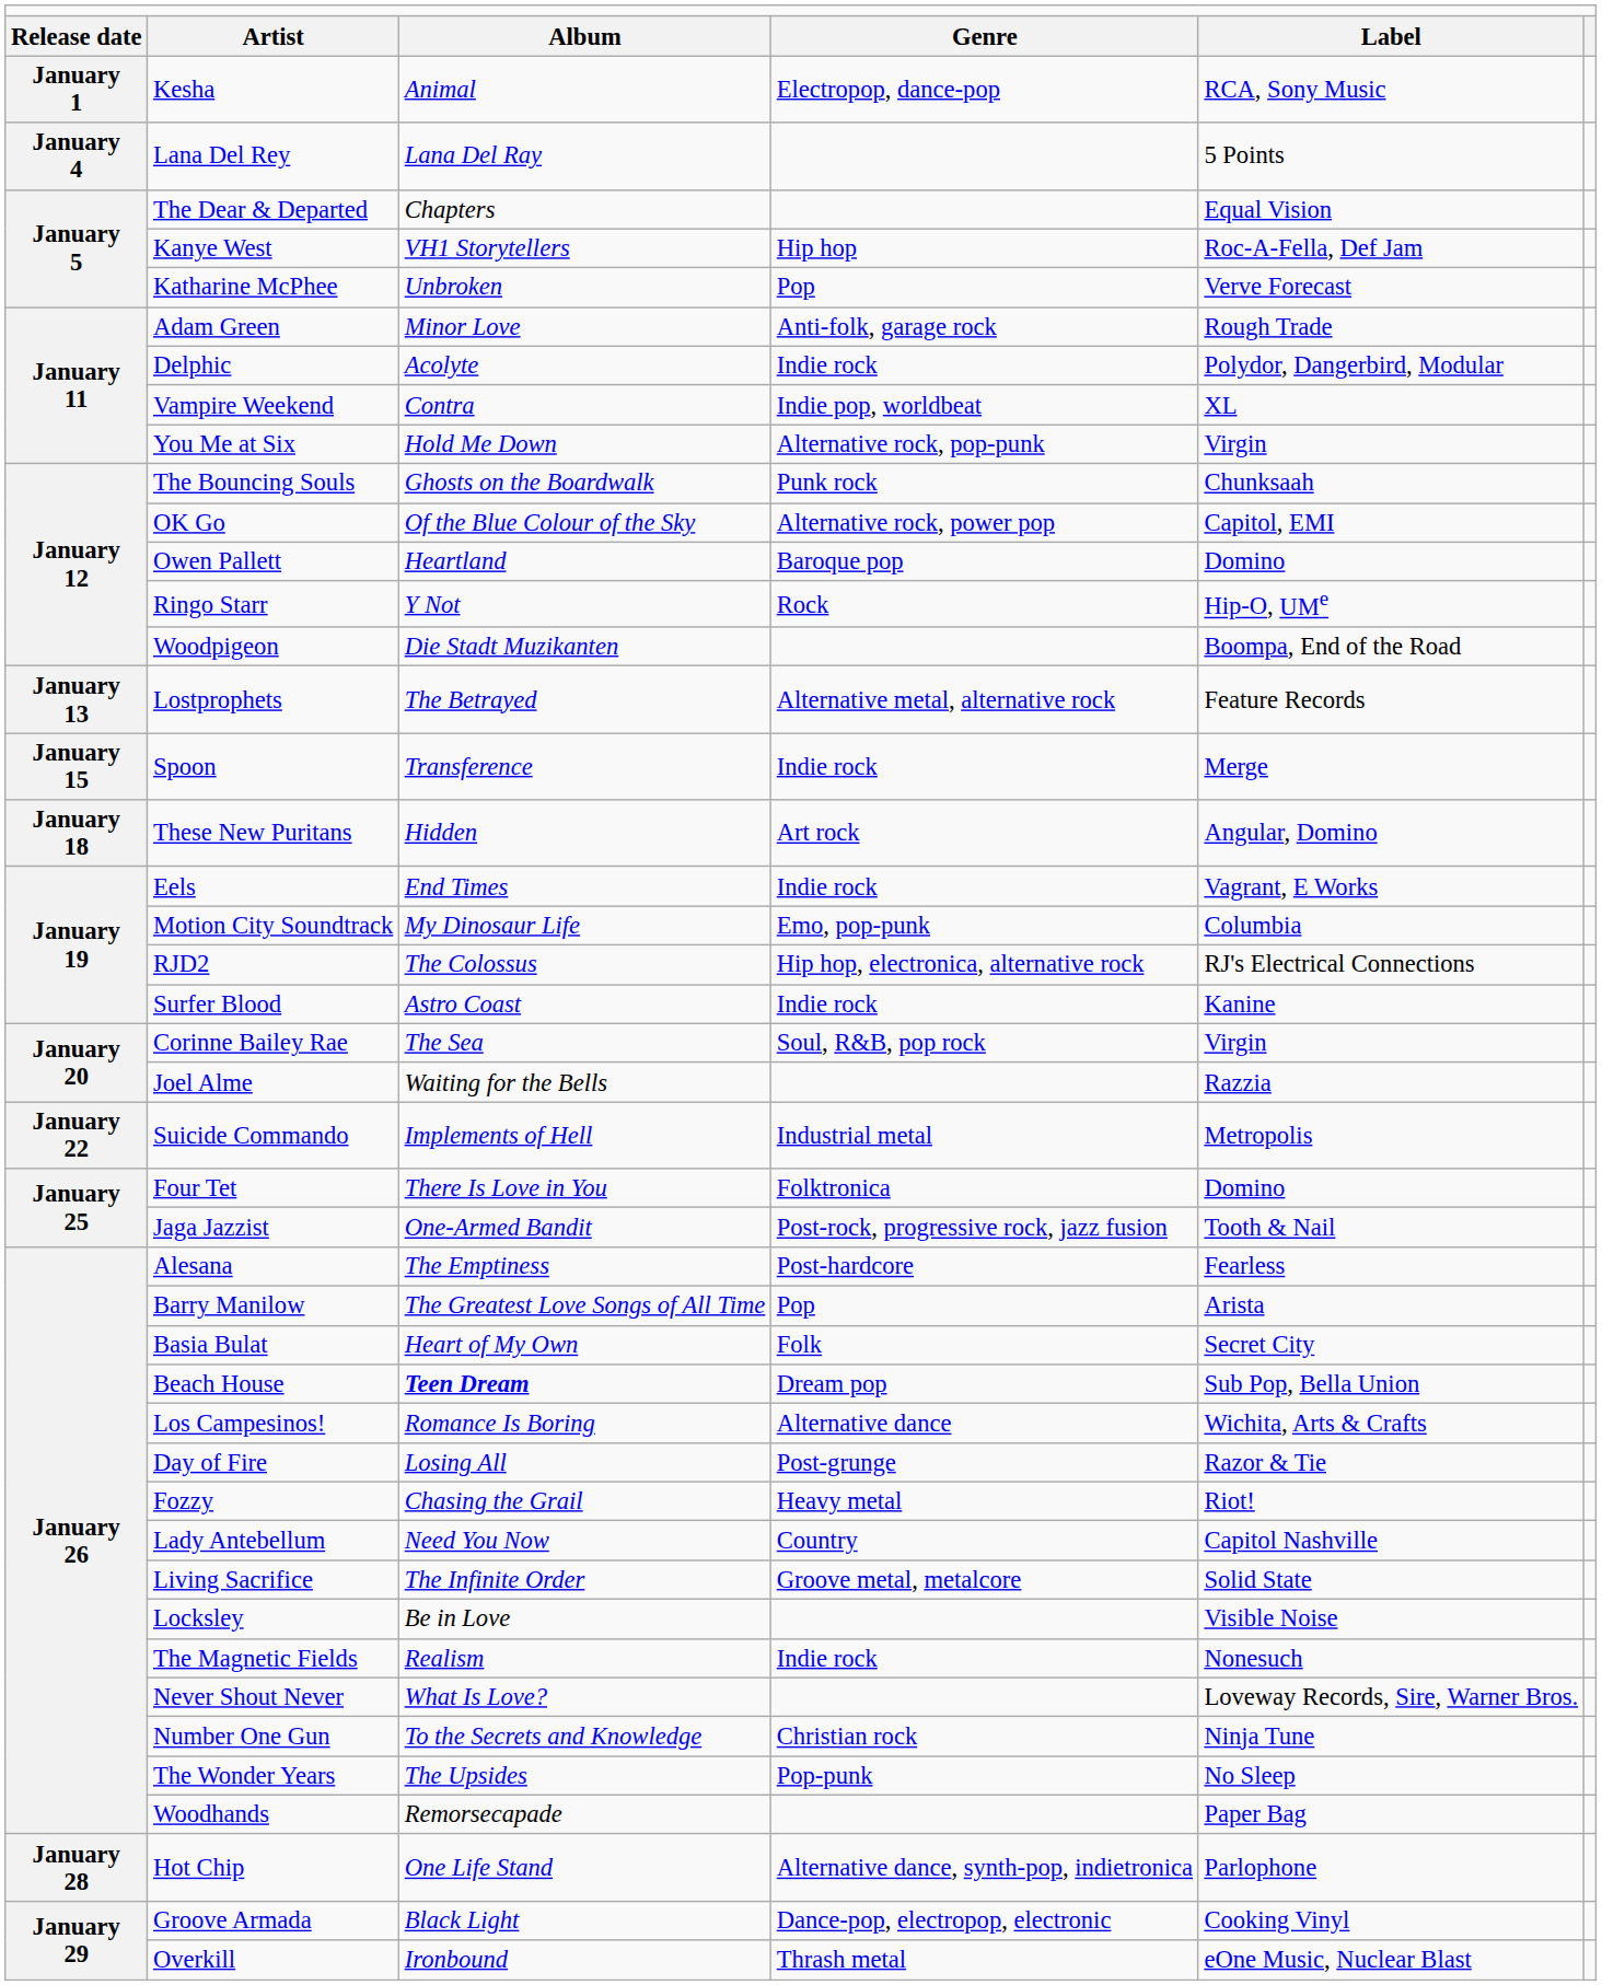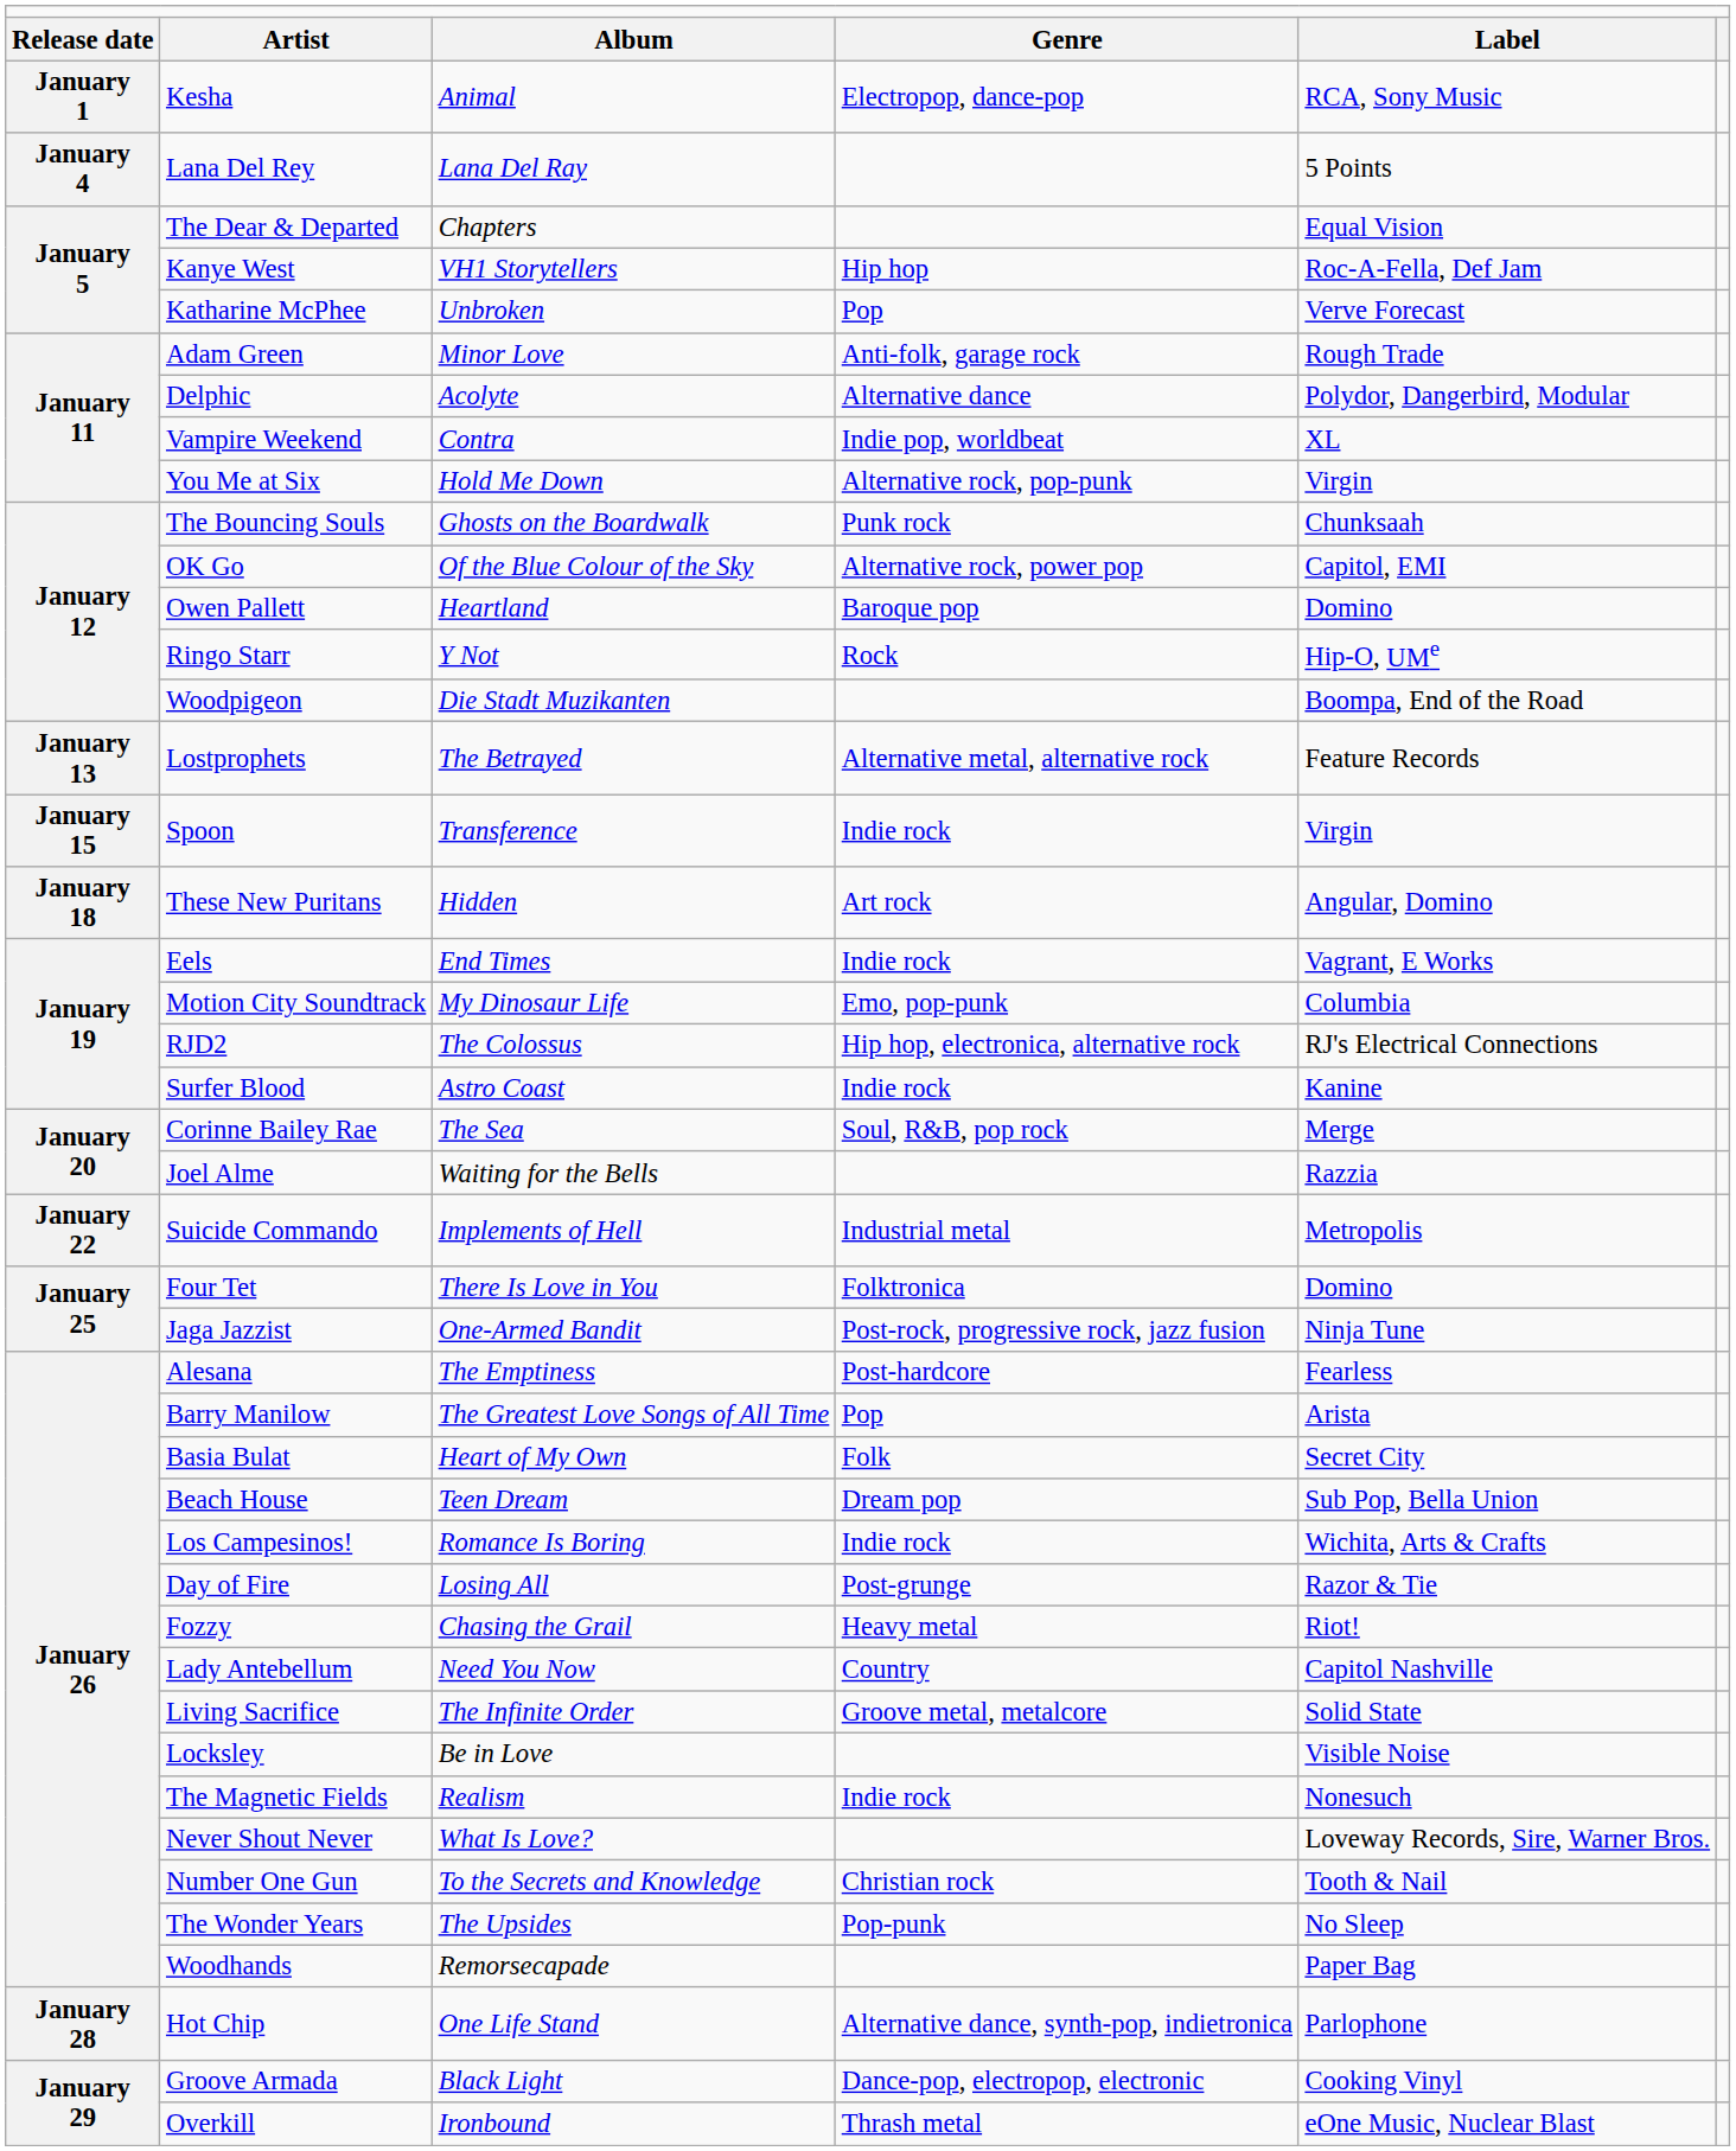 <table class="wikitable plainrowheaders">
 <tr>
 <td colspan="6" style="text-align:center;"></td>
 </tr>
 <tr>
 <th scope="col">Release date</th>
 <th scope="col">Artist</th>
 <th scope="col">Album</th>
 <th scope="col">Genre</th>
 <th scope="col">Label</th>
 <th scope="col"></th>
 </tr>
 <tr>
 <th scope="row" style="text-align:center;">January<br>1</th>
 <td><a href='#'>Kesha</a></td>
 <td><em><a href='#'>Animal</a></em></td>
 <td><a href='#'>Electropop</a>, <a href='#'>dance-pop</a></td>
 <td><a href='#'>RCA</a>, <a href='#'>Sony Music</a></td>
 <td></td>
 </tr>
 <tr>
 <th scope="row" style="text-align:center;">January<br>4</th>
 <td><a href='#'>Lana Del Rey</a></td>
 <td><em><a href='#'>Lana Del Ray</a></em></td>
 <td></td>
 <td>5 Points</td>
 <td></td>
 </tr>
 <tr>
 <th scope="row" rowspan="3" style="text-align:center;">January<br>5</th>
 <td><a href='#'>The Dear & Departed</a></td>
 <td><em>Chapters</em></td>
 <td></td>
 <td><a href='#'>Equal Vision</a></td>
 <td></td>
 </tr>
 <tr>
 <td><a href='#'>Kanye West</a></td>
 <td><em><a href='#'>VH1 Storytellers</a></em></td>
 <td><a href='#'>Hip hop</a></td>
 <td><a href='#'>Roc-A-Fella</a>, <a href='#'>Def Jam</a></td>
 <td></td>
 </tr>
 <tr>
 <td><a href='#'>Katharine McPhee</a></td>
 <td><em><a href='#'>Unbroken</a></em></td>
 <td><a href='#'>Pop</a></td>
 <td><a href='#'>Verve Forecast</a></td>
 <td></td>
 </tr>
 <tr>
 <th scope="row" rowspan="4" style="text-align:center;">January<br>11</th>
 <td><a href='#'>Adam Green</a></td>
 <td><em><a href='#'>Minor Love</a></em></td>
 <td><a href='#'>Anti-folk</a>, <a href='#'>garage rock</a></td>
 <td><a href='#'>Rough Trade</a></td>
 <td></td>
 </tr>
 <tr>
 <td><a href='#'>Delphic</a></td>
 <td><em><a href='#'>Acolyte</a></em></td>
-<td><a href='#'>Indie rock</a></td>
+<td><a href='#'>Alternative dance</a></td>
 <td><a href='#'>Polydor</a>, <a href='#'>Dangerbird</a>, <a href='#'>Modular</a></td>
 <td></td>
 </tr>
 <tr>
 <td><a href='#'>Vampire Weekend</a></td>
 <td><em><a href='#'>Contra</a></em></td>
 <td><a href='#'>Indie pop</a>, <a href='#'>worldbeat</a></td>
 <td><a href='#'>XL</a></td>
 <td></td>
 </tr>
 <tr>
 <td><a href='#'>You Me at Six</a></td>
 <td><em><a href='#'>Hold Me Down</a></em></td>
 <td><a href='#'>Alternative rock</a>, <a href='#'>pop-punk</a></td>
 <td><a href='#'>Virgin</a></td>
 <td></td>
 </tr>
 <tr>
 <th scope="row" rowspan="5" style="text-align:center;">January<br>12</th>
 <td><a href='#'>The Bouncing Souls</a></td>
 <td><em><a href='#'>Ghosts on the Boardwalk</a></em></td>
 <td><a href='#'>Punk rock</a></td>
 <td><a href='#'>Chunksaah</a></td>
 <td></td>
 </tr>
 <tr>
 <td><a href='#'>OK Go</a></td>
 <td><em><a href='#'>Of the Blue Colour of the Sky</a></em></td>
 <td><a href='#'>Alternative rock</a>, <a href='#'>power pop</a></td>
 <td><a href='#'>Capitol</a>, <a href='#'>EMI</a></td>
 <td></td>
 </tr>
 <tr>
 <td><a href='#'>Owen Pallett</a></td>
 <td><em><a href='#'>Heartland</a></em></td>
 <td><a href='#'>Baroque pop</a></td>
 <td><a href='#'>Domino</a></td>
 <td></td>
 </tr>
 <tr>
 <td><a href='#'>Ringo Starr</a></td>
 <td><em><a href='#'>Y Not</a></em></td>
 <td><a href='#'>Rock</a></td>
 <td><a href='#'>Hip-O</a>, <a href='#'>UM<sup>e</sup></a></td>
 <td></td>
 </tr>
 <tr>
 <td><a href='#'>Woodpigeon</a></td>
 <td><em><a href='#'>Die Stadt Muzikanten</a></em></td>
 <td></td>
 <td><a href='#'>Boompa</a>, End of the Road</td>
 <td></td>
 </tr>
 <tr>
 <th scope="row" style="text-align:center;">January<br>13</th>
 <td><a href='#'>Lostprophets</a></td>
 <td><em><a href='#'>The Betrayed</a></em></td>
 <td><a href='#'>Alternative metal</a>, <a href='#'>alternative rock</a></td>
 <td>Feature Records</td>
 <td></td>
 </tr>
 <tr>
 <th scope="row" style="text-align:center;">January<br>15</th>
 <td><a href='#'>Spoon</a></td>
 <td><em><a href='#'>Transference</a></em></td>
 <td><a href='#'>Indie rock</a></td>
-<td><a href='#'>Merge</a></td>
+<td><a href='#'>Virgin</a></td>
 <td></td>
 </tr>
 <tr>
 <th scope="row" style="text-align:center;">January<br>18</th>
 <td><a href='#'>These New Puritans</a></td>
 <td><em><a href='#'>Hidden</a></em></td>
 <td><a href='#'>Art rock</a></td>
 <td><a href='#'>Angular</a>, <a href='#'>Domino</a></td>
 <td></td>
 </tr>
 <tr>
 <th scope="row" rowspan="4" style="text-align:center;">January<br>19</th>
 <td><a href='#'>Eels</a></td>
 <td><em><a href='#'>End Times</a></em></td>
 <td><a href='#'>Indie rock</a></td>
 <td><a href='#'>Vagrant</a>, <a href='#'>E Works</a></td>
 <td></td>
 </tr>
 <tr>
 <td><a href='#'>Motion City Soundtrack</a></td>
 <td><em><a href='#'>My Dinosaur Life</a></em></td>
 <td><a href='#'>Emo</a>, <a href='#'>pop-punk</a></td>
 <td><a href='#'>Columbia</a></td>
 <td></td>
 </tr>
 <tr>
 <td><a href='#'>RJD2</a></td>
 <td><em><a href='#'>The Colossus</a></em></td>
 <td><a href='#'>Hip hop</a>, <a href='#'>electronica</a>, <a href='#'>alternative rock</a></td>
 <td>RJ's Electrical Connections</td>
 <td></td>
 </tr>
 <tr>
 <td><a href='#'>Surfer Blood</a></td>
 <td><em><a href='#'>Astro Coast</a></em></td>
 <td><a href='#'>Indie rock</a></td>
 <td><a href='#'>Kanine</a></td>
 <td></td>
 </tr>
 <tr>
 <th scope="row" rowspan="2" style="text-align:center;">January<br>20</th>
 <td><a href='#'>Corinne Bailey Rae</a></td>
 <td><em><a href='#'>The Sea</a></em></td>
 <td><a href='#'>Soul</a>, <a href='#'>R&B</a>, <a href='#'>pop rock</a></td>
-<td><a href='#'>Virgin</a></td>
+<td><a href='#'>Merge</a></td>
 <td></td>
 </tr>
 <tr>
 <td><a href='#'>Joel Alme</a></td>
 <td><em>Waiting for the Bells</em></td>
 <td></td>
 <td><a href='#'>Razzia</a></td>
 <td></td>
 </tr>
 <tr>
 <th scope="row" style="text-align:center;">January<br>22</th>
 <td><a href='#'>Suicide Commando</a></td>
 <td><em><a href='#'>Implements of Hell</a></em></td>
 <td><a href='#'>Industrial metal</a></td>
 <td><a href='#'>Metropolis</a></td>
 <td></td>
 </tr>
 <tr>
 <th scope="row" rowspan="2" style="text-align:center;">January<br>25</th>
 <td><a href='#'>Four Tet</a></td>
 <td><em><a href='#'>There Is Love in You</a></em></td>
 <td><a href='#'>Folktronica</a></td>
 <td><a href='#'>Domino</a></td>
 <td></td>
 </tr>
 <tr>
 <td><a href='#'>Jaga Jazzist</a></td>
 <td><em><a href='#'>One-Armed Bandit</a></em></td>
 <td><a href='#'>Post-rock</a>, <a href='#'>progressive rock</a>, <a href='#'>jazz fusion</a></td>
-<td><a href='#'>Tooth & Nail</a></td>
+<td><a href='#'>Ninja Tune</a></td>
 <td></td>
 </tr>
 <tr>
 <th scope="row" rowspan="15" style="text-align:center;">January<br>26</th>
 <td><a href='#'>Alesana</a></td>
 <td><em><a href='#'>The Emptiness</a></em></td>
 <td><a href='#'>Post-hardcore</a></td>
 <td><a href='#'>Fearless</a></td>
 <td></td>
 </tr>
 <tr>
 <td><a href='#'>Barry Manilow</a></td>
 <td><em><a href='#'>The Greatest Love Songs of All Time</a></em></td>
 <td><a href='#'>Pop</a></td>
 <td><a href='#'>Arista</a></td>
 <td></td>
 </tr>
 <tr>
 <td><a href='#'>Basia Bulat</a></td>
 <td><em><a href='#'>Heart of My Own</a></em></td>
 <td><a href='#'>Folk</a></td>
 <td><a href='#'>Secret City</a></td>
 <td></td>
 </tr>
 <tr>
 <td><a href='#'>Beach House</a></td>
-<td><strong><em><a href='#'>Teen Dream</a></em></strong></td>
+<td><em><a href='#'>Teen Dream</a></em></td>
 <td><a href='#'>Dream pop</a></td>
 <td><a href='#'>Sub Pop</a>, <a href='#'>Bella Union</a></td>
 <td></td>
 </tr>
 <tr>
 <td><a href='#'>Los Campesinos!</a></td>
 <td><em><a href='#'>Romance Is Boring</a></em></td>
-<td><a href='#'>Alternative dance</a></td>
+<td><a href='#'>Indie rock</a></td>
 <td><a href='#'>Wichita</a>, <a href='#'>Arts & Crafts</a></td>
 <td></td>
 </tr>
 <tr>
 <td><a href='#'>Day of Fire</a></td>
 <td><em><a href='#'>Losing All</a></em></td>
 <td><a href='#'>Post-grunge</a></td>
 <td><a href='#'>Razor & Tie</a></td>
 <td></td>
 </tr>
 <tr>
 <td><a href='#'>Fozzy</a></td>
 <td><em><a href='#'>Chasing the Grail</a></em></td>
 <td><a href='#'>Heavy metal</a></td>
 <td><a href='#'>Riot!</a></td>
 <td></td>
 </tr>
 <tr>
 <td><a href='#'>Lady Antebellum</a></td>
 <td><em><a href='#'>Need You Now</a></em></td>
 <td><a href='#'>Country</a></td>
 <td><a href='#'>Capitol Nashville</a></td>
 <td></td>
 </tr>
 <tr>
 <td><a href='#'>Living Sacrifice</a></td>
 <td><em><a href='#'>The Infinite Order</a></em></td>
 <td><a href='#'>Groove metal</a>, <a href='#'>metalcore</a></td>
 <td><a href='#'>Solid State</a></td>
 <td></td>
 </tr>
 <tr>
 <td><a href='#'>Locksley</a></td>
 <td><em>Be in Love</em></td>
 <td></td>
 <td><a href='#'>Visible Noise</a></td>
 <td></td>
 </tr>
 <tr>
 <td><a href='#'>The Magnetic Fields</a></td>
 <td><em><a href='#'>Realism</a></em></td>
 <td><a href='#'>Indie rock</a></td>
 <td><a href='#'>Nonesuch</a></td>
 <td></td>
 </tr>
 <tr>
 <td><a href='#'>Never Shout Never</a></td>
 <td><em><a href='#'>What Is Love?</a></em></td>
 <td></td>
 <td>Loveway Records, <a href='#'>Sire</a>, <a href='#'>Warner Bros.</a></td>
 <td></td>
 </tr>
 <tr>
 <td><a href='#'>Number One Gun</a></td>
 <td><em><a href='#'>To the Secrets and Knowledge</a></em></td>
 <td><a href='#'>Christian rock</a></td>
-<td><a href='#'>Ninja Tune</a></td>
+<td><a href='#'>Tooth & Nail</a></td>
 <td></td>
 </tr>
 <tr>
 <td><a href='#'>The Wonder Years</a></td>
 <td><em><a href='#'>The Upsides</a></em></td>
 <td><a href='#'>Pop-punk</a></td>
 <td><a href='#'>No Sleep</a></td>
 <td></td>
 </tr>
 <tr>
 <td><a href='#'>Woodhands</a></td>
 <td><em>Remorsecapade</em></td>
 <td></td>
 <td><a href='#'>Paper Bag</a></td>
 <td></td>
 </tr>
 <tr>
 <th scope="row" style="text-align:center;">January<br>28</th>
 <td><a href='#'>Hot Chip</a></td>
 <td><em><a href='#'>One Life Stand</a></em></td>
 <td><a href='#'>Alternative dance</a>, <a href='#'>synth-pop</a>, <a href='#'>indietronica</a></td>
 <td><a href='#'>Parlophone</a></td>
 <td></td>
 </tr>
 <tr>
 <th scope="row" rowspan="2" style="text-align:center;">January<br>29</th>
 <td><a href='#'>Groove Armada</a></td>
 <td><em><a href='#'>Black Light</a></em></td>
 <td><a href='#'>Dance-pop</a>, <a href='#'>electropop</a>, <a href='#'>electronic</a></td>
 <td><a href='#'>Cooking Vinyl</a></td>
 <td></td>
 </tr>
 <tr>
 <td><a href='#'>Overkill</a></td>
 <td><em><a href='#'>Ironbound</a></em></td>
 <td><a href='#'>Thrash metal</a></td>
 <td><a href='#'>eOne Music</a>, <a href='#'>Nuclear Blast</a></td>
 <td></td>
 </tr>
 </table>
